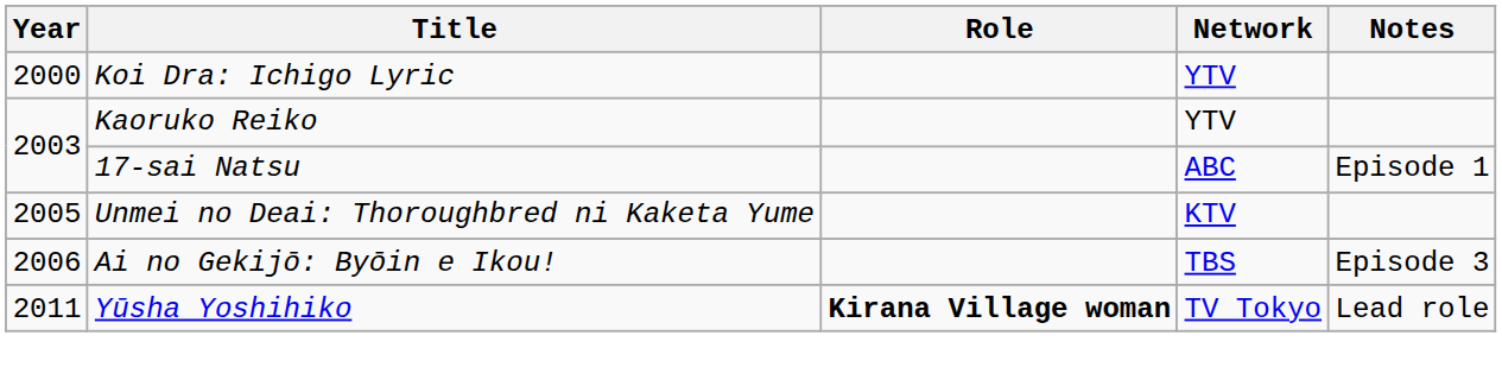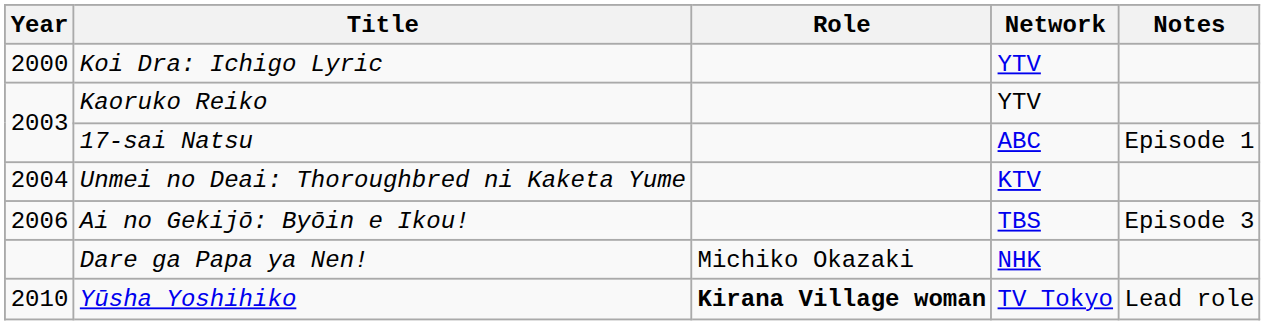 <table class="wikitable">
 <tr>
 <th>Year</th>
 <th>Title</th>
 <th>Role</th>
 <th>Network</th>
 <th>Notes</th>
 </tr>
 <tr>
 <td>2000</td>
 <td><em>Koi Dra: Ichigo Lyric</em></td>
 <td></td>
 <td><a href='#'>YTV</a></td>
 <td></td>
 </tr>
 <tr>
 <td rowspan="2">2003</td>
 <td><em>Kaoruko Reiko</em></td>
 <td></td>
 <td>YTV</td>
 <td></td>
 </tr>
 <tr>
 <td><em>17-sai Natsu</em></td>
 <td></td>
 <td><a href='#'>ABC</a></td>
 <td>Episode 1</td>
 </tr>
 <tr>
-<td>2005</td>
+<td>2004</td>
 <td><em>Unmei no Deai: Thoroughbred ni Kaketa Yume</em></td>
 <td></td>
 <td><a href='#'>KTV</a></td>
 <td></td>
 </tr>
 <tr>
 <td>2006</td>
 <td><em>Ai no Gekijō: Byōin e Ikou!</em></td>
 <td></td>
 <td><a href='#'>TBS</a></td>
 <td>Episode 3</td>
 </tr>
 <tr>
-<td>2011</td>
+<td></td>
+<td><em>Dare ga Papa ya Nen!</em></td>
+<td>Michiko Okazaki</td>
+<td><a href='#'>NHK</a></td>
+<td></td>
+</tr>
+<tr>
+<td>2010</td>
 <td><em><a href='#'>Yūsha Yoshihiko</a></em></td>
 <td><strong>Kirana Village woman</strong></td>
 <td><a href='#'>TV Tokyo</a></td>
 <td>Lead role</td>
 </tr>
 </table>
